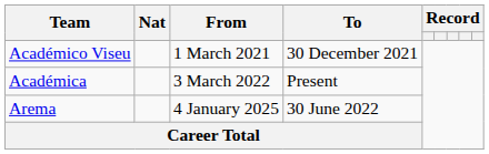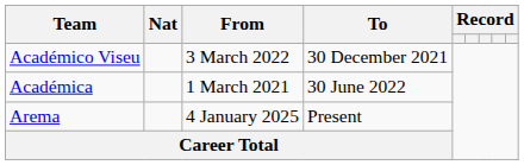 <table class="wikitable" tyle="text-align: center">
 <tr>
 <th rowspan=2>Team</th>
 <th rowspan=2>Nat</th>
 <th rowspan=2>From</th>
 <th rowspan=2>To</th>
 <th colspan=8>Record</th>
 </tr>
 <tr>
 <th></th>
 <th></th>
 <th></th>
 <th></th>
 <th></th>
 </tr>
 <tr>
 <td align=left><a href='#'>Académico Viseu</a></td>
 <td></td>
-<td align=left>1 March 2021</td>
+<td align=left>3 March 2022</td>
 <td align=left>30 December 2021<br></td>
 </tr>
 <tr>
 <td align=left><a href='#'>Académica</a></td>
 <td></td>
-<td align=left>3 March 2022</td>
-<td align=left>Present<br></td>
+<td align=left>1 March 2021</td>
+<td align=left>30 June 2022<br></td>
 </tr>
 <tr>
 <td align=left><a href='#'>Arema</a></td>
 <td></td>
 <td align=left>4 January 2025</td>
-<td align=left>30 June 2022<br></td>
+<td align=left>Present<br></td>
 </tr>
 <tr>
 <th colspan=4>Career Total<br></th>
 </tr>
 </table>
